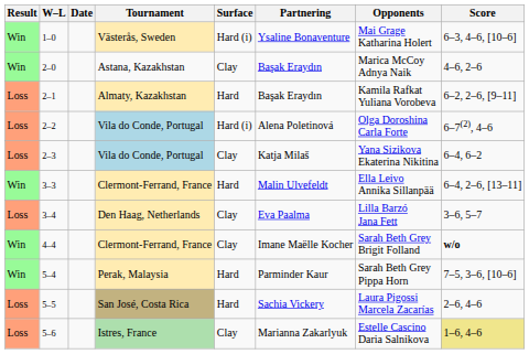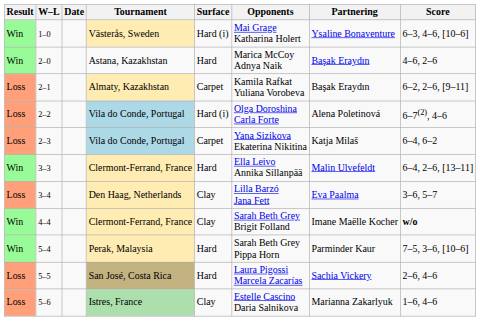 <table class="sortable wikitable">
 <tr>
 <th>Result</th>
 <th class="unsortable">W–L</th>
 <th>Date</th>
 <th>Tournament</th>
 <th>Surface</th>
+<th>Opponents</th>
 <th>Partnering</th>
-<th>Opponents</th>
 <th class="unsortable">Score</th>
 </tr>
 <tr>
 <td bgcolor="98FB98">Win</td>
 <td><small>1–0</small></td>
 <td></td>
 <td bgcolor=#ffecb2>Västerås, Sweden</td>
 <td>Hard (i)</td>
+<td> <a href='#'>Mai Grage</a> <br>  Katharina Holert</td>
 <td> <a href='#'>Ysaline Bonaventure</a></td>
-<td> <a href='#'>Mai Grage</a> <br>  Katharina Holert</td>
 <td>6–3, 4–6, [10–6]</td>
 </tr>
 <tr>
 <td bgcolor="98FB98">Win</td>
 <td><small>2–0</small></td>
 <td></td>
 <td>Astana, Kazakhstan</td>
-<td>Clay</td>
+<td>Hard</td>
+<td> Marica McCoy <br>  Adnya Naik</td>
 <td> <a href='#'>Başak Eraydın</a></td>
-<td> Marica McCoy <br>  Adnya Naik</td>
 <td>4–6, 2–6</td>
 </tr>
 <tr>
 <td style="background:#ffa07a;">Loss</td>
 <td><small>2–1</small></td>
 <td></td>
 <td bgcolor=#ffecb2>Almaty, Kazakhstan</td>
-<td>Hard</td>
+<td>Carpet</td>
+<td> Kamila Rafkat <br>  Yuliana Vorobeva</td>
 <td> Başak Eraydın</td>
-<td> Kamila Rafkat <br>  Yuliana Vorobeva</td>
 <td>6–2, 2–6, [9–11]</td>
 </tr>
 <tr>
 <td style="background:#ffa07a;">Loss</td>
 <td><small>2–2</small></td>
 <td></td>
 <td bgcolor="lightblue">Vila do Conde, Portugal</td>
 <td>Hard (i)</td>
+<td> <a href='#'>Olga Doroshina</a> <br>  <a href='#'>Carla Forte</a></td>
 <td> Alena Poletinová</td>
-<td> <a href='#'>Olga Doroshina</a> <br>  <a href='#'>Carla Forte</a></td>
 <td>6–7<sup>(2)</sup>, 4–6</td>
 </tr>
 <tr>
 <td style="background:#ffa07a;">Loss</td>
 <td><small>2–3</small></td>
 <td></td>
 <td bgcolor="lightblue">Vila do Conde, Portugal</td>
-<td>Clay</td>
+<td>Carpet</td>
+<td> <a href='#'>Yana Sizikova</a> <br>  Ekaterina Nikitina</td>
 <td> Katja Milaš</td>
-<td> <a href='#'>Yana Sizikova</a> <br>  Ekaterina Nikitina</td>
 <td>6–4, 6–2</td>
 </tr>
 <tr>
 <td bgcolor="98FB98">Win</td>
 <td><small>3–3</small></td>
 <td></td>
 <td bgcolor=#ffecb2>Clermont-Ferrand, France</td>
 <td>Hard</td>
+<td> <a href='#'>Ella Leivo</a> <br>  Annika Sillanpää</td>
 <td> <a href='#'>Malin Ulvefeldt</a></td>
-<td> <a href='#'>Ella Leivo</a> <br>  Annika Sillanpää</td>
 <td>6–4, 2–6, [13–11]</td>
 </tr>
 <tr>
 <td style="background:#ffa07a;">Loss</td>
 <td><small>3–4</small></td>
 <td></td>
 <td bgcolor=#ffecb2>Den Haag, Netherlands</td>
 <td>Clay</td>
+<td> <a href='#'>Lilla Barzó</a> <br>  <a href='#'>Jana Fett</a></td>
 <td> <a href='#'>Eva Paalma</a></td>
-<td> <a href='#'>Lilla Barzó</a> <br>  <a href='#'>Jana Fett</a></td>
 <td>3–6, 5–7</td>
 </tr>
 <tr>
 <td bgcolor="98FB98">Win</td>
 <td><small>4–4</small></td>
 <td></td>
 <td bgcolor=#ffecb2>Clermont-Ferrand, France</td>
 <td>Clay</td>
+<td> <a href='#'>Sarah Beth Grey</a> <br>  Brigit Folland</td>
 <td> Imane Maëlle Kocher</td>
-<td> <a href='#'>Sarah Beth Grey</a> <br>  Brigit Folland</td>
 <td><strong>w/o</strong></td>
 </tr>
 <tr>
 <td bgcolor="98FB98">Win</td>
 <td><small>5–4</small></td>
 <td></td>
 <td bgcolor=#ffecb2>Perak, Malaysia</td>
 <td>Hard</td>
+<td> Sarah Beth Grey <br>  Pippa Horn</td>
 <td> Parminder Kaur</td>
-<td> Sarah Beth Grey <br>  Pippa Horn</td>
 <td>7–5, 3–6, [10–6]</td>
 </tr>
 <tr>
 <td style="background:#ffa07a;">Loss</td>
 <td><small>5–5</small></td>
 <td></td>
 <td bgcolor=#C2B280>San José, Costa Rica</td>
 <td>Hard</td>
+<td> <a href='#'>Laura Pigossi</a> <br>  <a href='#'>Marcela Zacarías</a></td>
 <td> <a href='#'>Sachia Vickery</a></td>
-<td> <a href='#'>Laura Pigossi</a> <br>  <a href='#'>Marcela Zacarías</a></td>
 <td>2–6, 4–6</td>
 </tr>
 <tr>
 <td style="background:#ffa07a;">Loss</td>
 <td><small>5–6</small></td>
 <td></td>
 <td bgcolor="#ADDFAD">Istres, France</td>
 <td>Clay</td>
+<td> <a href='#'>Estelle Cascino</a> <br>  Daria Salnikova</td>
 <td> Marianna Zakarlyuk</td>
-<td> <a href='#'>Estelle Cascino</a> <br>  Daria Salnikova</td>
-<td style="background: khaki;">1–6, 4–6</td>
+<td>1–6, 4–6</td>
 </tr>
 </table>
